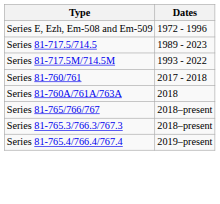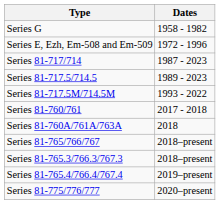 <table class=wikitable>
 <tr>
 <th>Type</th>
 <th>Dates</th>
 </tr>
 <tr>
+<td>Series G</td>
+<td>1958 - 1982</td>
+</tr>
+<tr>
 <td>Series E, Ezh, Em-508 and Em-509</td>
 <td>1972 - 1996</td>
+</tr>
+<tr>
+<td>Series <a href='#'>81-717/714</a></td>
+<td>1987 - 2023</td>
 </tr>
 <tr>
 <td>Series <a href='#'>81-717.5/714.5</a></td>
 <td>1989 - 2023</td>
 </tr>
 <tr>
 <td>Series <a href='#'>81-717.5M/714.5M</a></td>
 <td>1993 - 2022</td>
 </tr>
 <tr>
 <td>Series <a href='#'>81-760/761</a></td>
 <td>2017 - 2018</td>
 </tr>
 <tr>
 <td>Series <a href='#'>81-760A/761A/763A</a></td>
 <td>2018</td>
 </tr>
 <tr>
 <td>Series <a href='#'>81-765/766/767</a></td>
 <td>2018–present</td>
 </tr>
 <tr>
 <td>Series <a href='#'>81-765.3/766.3/767.3</a></td>
 <td>2018–present</td>
 </tr>
 <tr>
 <td>Series <a href='#'>81-765.4/766.4/767.4</a></td>
 <td>2019–present</td>
 </tr>
+<tr>
+<td>Series <a href='#'>81-775/776/777</a></td>
+<td>2020–present</td>
+</tr>
 </table>
